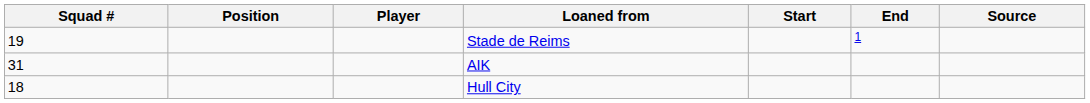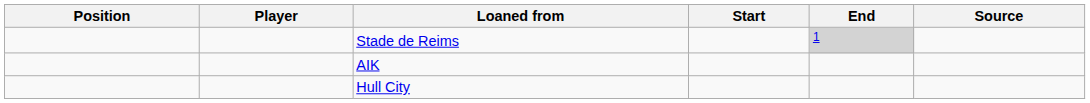 <table class="wikitable sortable" style="width:90%; text-align:center; font-size:95%; text-align:left;">
 <tr>
-<th>Squad #</th>
 <th>Position</th>
 <th>Player</th>
 <th>Loaned from</th>
 <th>Start</th>
 <th>End</th>
 <th>Source</th>
 </tr>
 <tr>
-<td>19</td>
 <td></td>
 <td></td>
 <td> <a href='#'>Stade de Reims</a></td>
 <td></td>
-<td><sup><a href='#'>1</a></sup></td>
+<td style="background: lightgrey;"><sup><a href='#'>1</a></sup></td>
 <td></td>
 </tr>
 <tr>
-<td>31</td>
 <td></td>
 <td></td>
 <td> <a href='#'>AIK</a></td>
 <td></td>
 <td></td>
 <td></td>
 </tr>
 <tr>
-<td>18</td>
 <td></td>
 <td></td>
 <td> <a href='#'>Hull City</a></td>
 <td></td>
 <td></td>
 <td></td>
 </tr>
 </table>
